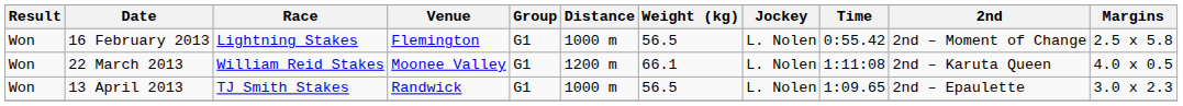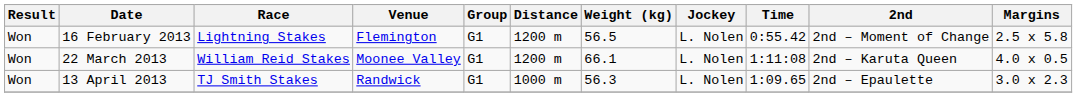 <table class="wikitable">
 <tr style="background:silver; color:black">
 <th>Result</th>
 <th>Date</th>
 <th>Race</th>
 <th>Venue</th>
 <th>Group</th>
 <th>Distance</th>
 <th>Weight (kg)</th>
 <th>Jockey</th>
 <th>Time</th>
 <th>2nd</th>
 <th>Margins</th>
 </tr>
 <tr>
 <td>Won</td>
 <td>16 February 2013</td>
 <td><a href='#'>Lightning Stakes</a></td>
 <td><a href='#'>Flemington</a></td>
 <td>G1</td>
-<td>1000 m</td>
+<td>1200 m</td>
 <td>56.5</td>
 <td>L. Nolen</td>
 <td>0:55.42</td>
 <td>2nd – Moment of Change</td>
 <td>2.5 x 5.8</td>
 </tr>
 <tr>
 <td>Won</td>
 <td>22 March 2013</td>
 <td><a href='#'>William Reid Stakes</a></td>
 <td><a href='#'>Moonee Valley</a></td>
 <td>G1</td>
 <td>1200 m</td>
 <td>66.1</td>
 <td>L. Nolen</td>
 <td>1:11:08</td>
 <td>2nd – Karuta Queen</td>
 <td>4.0 x 0.5</td>
 </tr>
 <tr>
 <td>Won</td>
 <td>13 April 2013</td>
 <td><a href='#'>TJ Smith Stakes</a></td>
 <td><a href='#'>Randwick</a></td>
 <td>G1</td>
 <td>1000 m</td>
-<td>56.5</td>
+<td>56.3</td>
 <td>L. Nolen</td>
 <td>1:09.65</td>
 <td>2nd – Epaulette</td>
 <td>3.0 x 2.3</td>
 </tr>
 <tr>
 </tr>
 </table>
